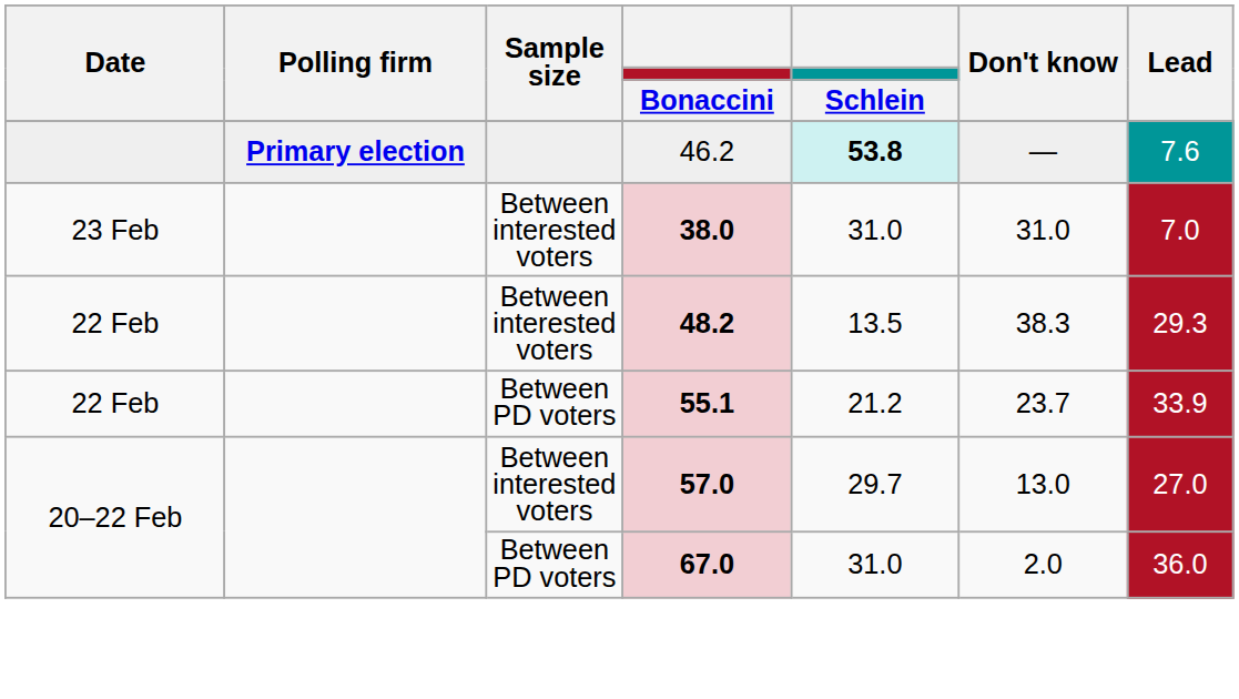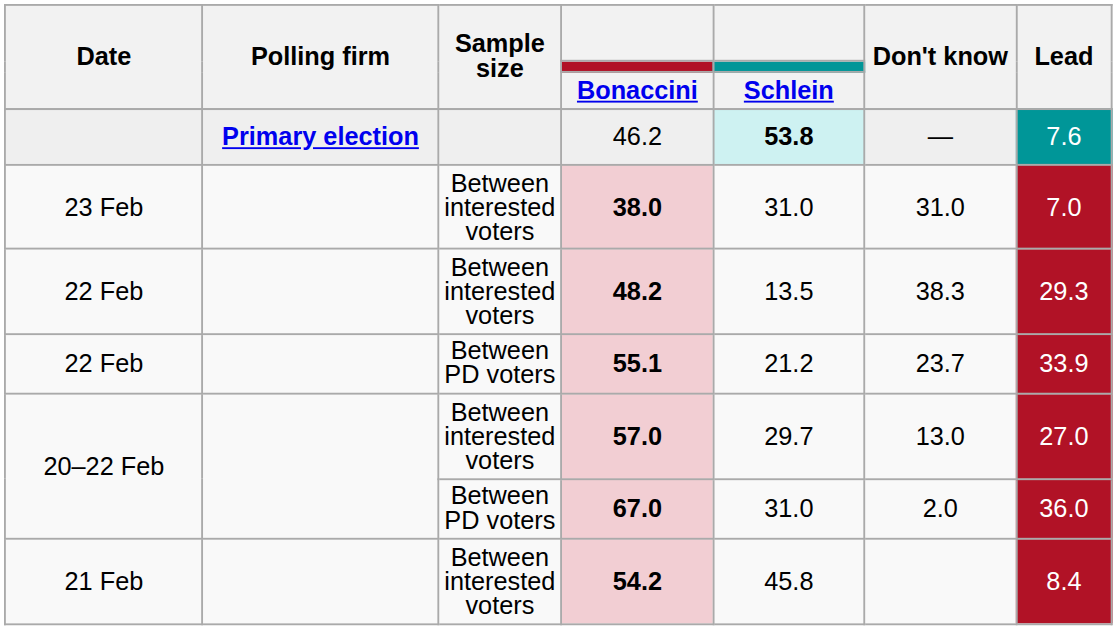 <table class="wikitable collapsible" style="text-align:center;font-size:85%;line-height:13px">
 <tr style="height:30px; background-color:#E9E9E9">
 <th style="width:100px;" rowspan="3">Date</th>
 <th style="width:120px;" rowspan="3">Polling firm</th>
 <th style="width:60px;" rowspan="3">Sample size</th>
 <th style="width:60px;"></th>
 <th style="width:60px;"></th>
 <th style="width:75px;" rowspan="3">Don't know</th>
 <th style="width:45px;" rowspan="3">Lead</th>
 </tr>
 <tr>
 <th style="color:inherit;background:#B11226;"></th>
 <th style="color:inherit;background:#009698;"></th>
 </tr>
 <tr>
 <th style="width:75px;"><a href='#'>Bonaccini</a></th>
 <th style="width:75px;"><a href='#'>Schlein</a></th>
 </tr>
 <tr>
 </tr>
 <tr style="height:30px; background-color:#EFEFEF">
 <td></td>
 <td><strong><a href='#'>Primary election</a></strong></td>
 <td></td>
 <td>46.2</td>
 <td style="background:#CEF2F2"><strong>53.8</strong></td>
 <td>—</td>
 <td style="background:#009698; color:white;">7.6</td>
 </tr>
 <tr>
 <td>23 Feb</td>
 <td></td>
 <td>Between interested voters</td>
 <td style="background:#F2CED3"><strong>38.0</strong></td>
 <td>31.0</td>
 <td>31.0</td>
 <td style="background:#B11226; color:white;">7.0</td>
 </tr>
 <tr>
 <td>22 Feb</td>
 <td></td>
 <td>Between interested voters</td>
 <td style="background:#F2CED3"><strong>48.2</strong></td>
 <td>13.5</td>
 <td>38.3</td>
 <td style="background:#B11226; color:white;">29.3</td>
 </tr>
 <tr>
 <td>22 Feb</td>
 <td></td>
 <td>Between PD voters</td>
 <td style="background:#F2CED3"><strong>55.1</strong></td>
 <td>21.2</td>
 <td>23.7</td>
 <td style="background:#B11226; color:white;">33.9</td>
 </tr>
 <tr>
 <td rowspan="2">20–22 Feb</td>
 <td rowspan="2"></td>
 <td>Between interested voters</td>
 <td style="background:#F2CED3"><strong>57.0</strong></td>
 <td>29.7</td>
 <td>13.0</td>
 <td style="background:#B11226; color:white;">27.0</td>
 </tr>
 <tr>
 <td>Between PD voters</td>
 <td style="background:#F2CED3"><strong>67.0</strong></td>
 <td>31.0</td>
 <td>2.0</td>
 <td style="background:#B11226; color:white;">36.0</td>
 </tr>
+<tr>
+<td>21 Feb</td>
+<td></td>
+<td>Between interested voters</td>
+<td style="background:#F2CED3"><strong>54.2</strong></td>
+<td>45.8</td>
+<td></td>
+<td style="background:#B11226; color:white;">8.4</td>
+</tr>
 </table>
